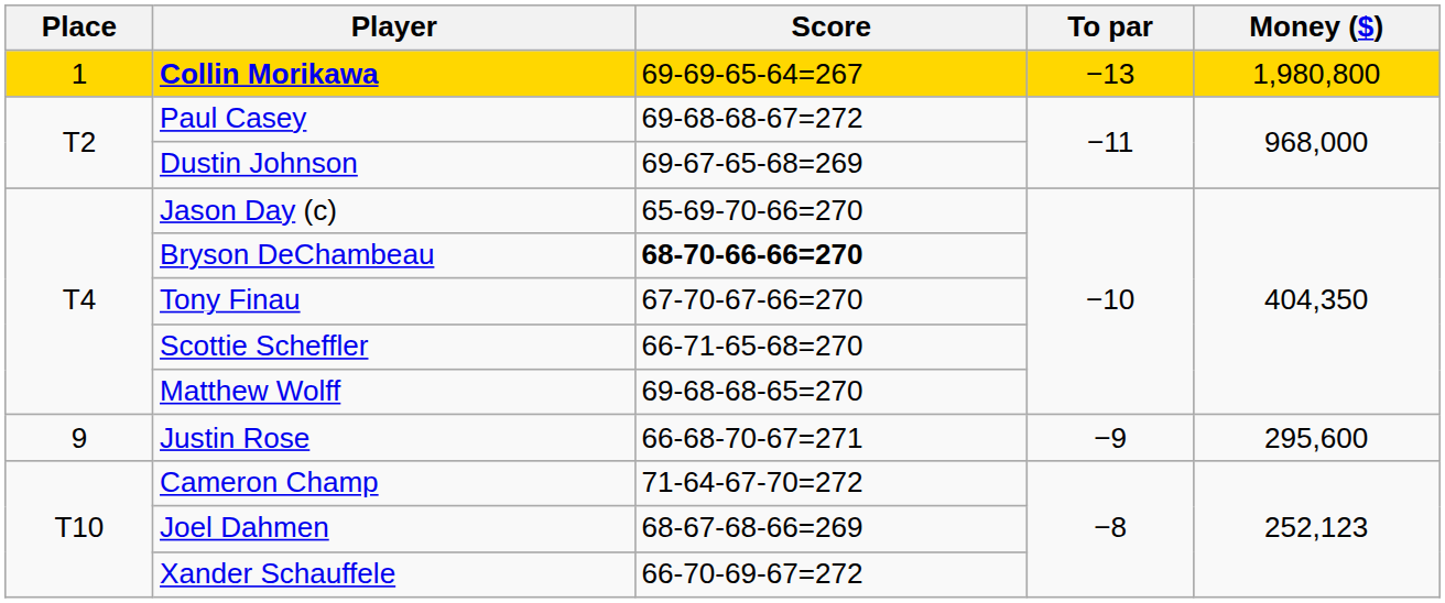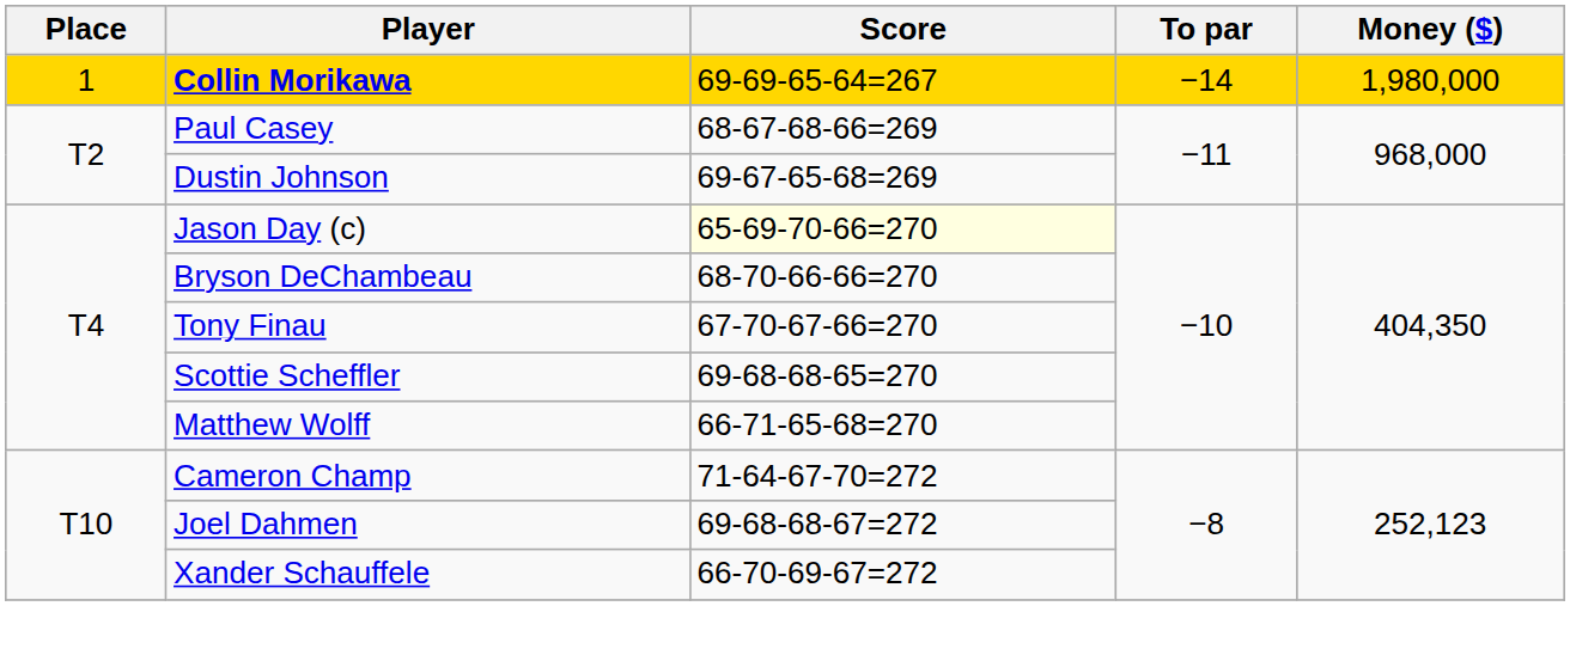 <table class="wikitable" style="width:50em; margin-bottom:0">
 <tr>
 <th>Place</th>
 <th>Player</th>
 <th>Score</th>
 <th>To par</th>
 <th>Money (<a href='#'>$</a>)</th>
 </tr>
 <tr style="background:gold">
 <td align=center>1</td>
 <td> <strong><a href='#'>Collin Morikawa</a></strong></td>
 <td>69-69-65-64=267</td>
-<td align=center>−13</td>
-<td align=center>1,980,800</td>
+<td align=center>−14</td>
+<td align=center>1,980,000</td>
 </tr>
 <tr>
 <td rowspan=2 align=center>T2</td>
 <td> <a href='#'>Paul Casey</a></td>
-<td>69-68-68-67=272</td>
+<td>68-67-68-66=269</td>
 <td rowspan=2 align=center>−11</td>
 <td rowspan=2 align=center>968,000</td>
 </tr>
 <tr>
 <td> <a href='#'>Dustin Johnson</a></td>
 <td>69-67-65-68=269</td>
 </tr>
 <tr>
 <td rowspan=5 align=center>T4</td>
 <td> <a href='#'>Jason Day</a> (c)</td>
-<td>65-69-70-66=270</td>
+<td style="background: lightyellow;">65-69-70-66=270</td>
 <td rowspan=5 align=center>−10</td>
 <td rowspan=5 align=center>404,350</td>
 </tr>
 <tr>
 <td> <a href='#'>Bryson DeChambeau</a></td>
-<td><strong>68-70-66-66=270</strong></td>
+<td>68-70-66-66=270</td>
 </tr>
 <tr>
 <td> <a href='#'>Tony Finau</a></td>
 <td>67-70-67-66=270</td>
 </tr>
 <tr>
 <td> <a href='#'>Scottie Scheffler</a></td>
-<td>66-71-65-68=270</td>
+<td>69-68-68-65=270</td>
 </tr>
 <tr>
 <td> <a href='#'>Matthew Wolff</a></td>
-<td>69-68-68-65=270</td>
-</tr>
-<tr>
-<td align=center>9</td>
-<td> <a href='#'>Justin Rose</a></td>
-<td>66-68-70-67=271</td>
-<td align=center>−9</td>
-<td align=center>295,600</td>
+<td>66-71-65-68=270</td>
 </tr>
 <tr>
 <td rowspan=3 align=center>T10</td>
 <td> <a href='#'>Cameron Champ</a></td>
 <td>71-64-67-70=272</td>
 <td rowspan=3 align=center>−8</td>
 <td rowspan=3 align=center>252,123</td>
 </tr>
 <tr>
 <td> <a href='#'>Joel Dahmen</a></td>
-<td>68-67-68-66=269</td>
+<td>69-68-68-67=272</td>
 </tr>
 <tr>
 <td> <a href='#'>Xander Schauffele</a></td>
 <td>66-70-69-67=272</td>
 </tr>
 </table>
